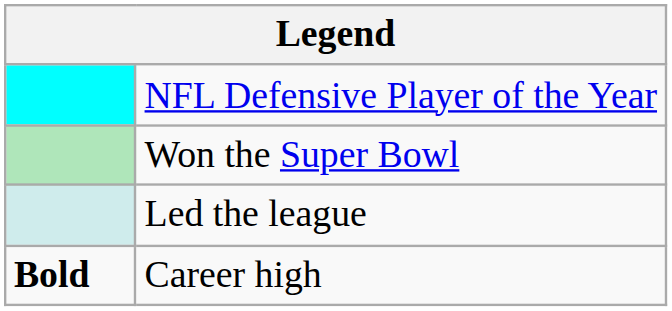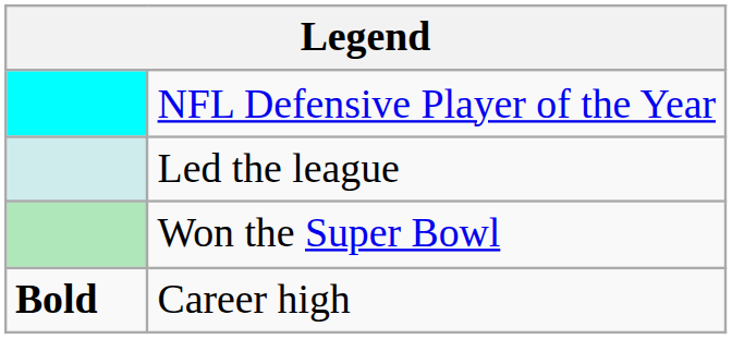 <table class="wikitable">
 <tr>
 <th colspan="2">Legend</th>
 </tr>
 <tr>
 <td style="background:#00ffff; width:3em;"></td>
 <td><a href='#'>NFL Defensive Player of the Year</a></td>
 </tr>
 <tr>
+<td style="background:#cfecec; width:3em;"></td>
+<td>Led the league</td>
+</tr>
+<tr>
 <td style="background:#afe6ba; width:3em;"></td>
 <td>Won the <a href='#'>Super Bowl</a></td>
-</tr>
-<tr>
-<td style="background:#cfecec; width:3em;"></td>
-<td>Led the league</td>
 </tr>
 <tr>
 <td><strong>Bold</strong></td>
 <td>Career high</td>
 </tr>
 </table>
